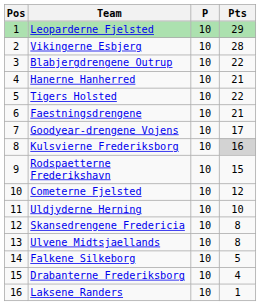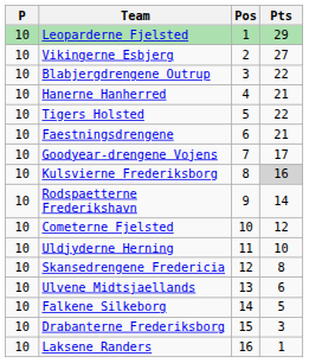 <table class="wikitable" style="font-size: 100%">
 <tr>
+<th width=30>P</th>
+<th width=200>Team</th>
 <th width=20>Pos</th>
-<th width=200>Team</th>
-<th width=30>P</th>
 <th width=40>Pts</th>
 </tr>
 <tr align=center style="background:#ACE1AF;">
+<td>10</td>
+<td align="left"><a href='#'>Leoparderne Fjelsted</a></td>
 <td>1</td>
-<td align="left"><a href='#'>Leoparderne Fjelsted</a></td>
-<td>10</td>
 <td>29</td>
 </tr>
 <tr align=center>
+<td>10</td>
+<td align="left"><a href='#'>Vikingerne Esbjerg</a></td>
 <td>2</td>
-<td align="left"><a href='#'>Vikingerne Esbjerg</a></td>
-<td>10</td>
-<td>28</td>
+<td>27</td>
 </tr>
 <tr align=center>
+<td>10</td>
+<td align="left"><a href='#'>Blabjergdrengene Outrup</a></td>
 <td>3</td>
-<td align="left"><a href='#'>Blabjergdrengene Outrup</a></td>
-<td>10</td>
 <td>22</td>
 </tr>
 <tr align=center>
+<td>10</td>
+<td align="left"><a href='#'>Hanerne Hanherred</a></td>
 <td>4</td>
-<td align="left"><a href='#'>Hanerne Hanherred</a></td>
-<td>10</td>
 <td>21</td>
 </tr>
 <tr align=center>
+<td>10</td>
+<td align="left"><a href='#'>Tigers Holsted</a></td>
 <td>5</td>
-<td align="left"><a href='#'>Tigers Holsted</a></td>
-<td>10</td>
 <td>22</td>
 </tr>
 <tr align=center>
+<td>10</td>
+<td align="left"><a href='#'>Faestningsdrengene</a></td>
 <td>6</td>
-<td align="left"><a href='#'>Faestningsdrengene</a></td>
-<td>10</td>
 <td>21</td>
 </tr>
 <tr align=center>
+<td>10</td>
+<td align="left"><a href='#'>Goodyear-drengene Vojens</a></td>
 <td>7</td>
-<td align="left"><a href='#'>Goodyear-drengene Vojens</a></td>
-<td>10</td>
 <td>17</td>
 </tr>
 <tr align=center>
+<td>10</td>
+<td align="left"><a href='#'>Kulsvierne Frederiksborg</a></td>
 <td>8</td>
-<td align="left"><a href='#'>Kulsvierne Frederiksborg</a></td>
-<td>10</td>
 <td style="background: lightgrey;">16</td>
 </tr>
 <tr align=center>
+<td>10</td>
+<td align="left"><a href='#'>Rodspaetterne Frederikshavn</a></td>
 <td>9</td>
-<td align="left"><a href='#'>Rodspaetterne Frederikshavn</a></td>
-<td>10</td>
-<td>15</td>
+<td>14</td>
 </tr>
 <tr align=center>
 <td>10</td>
 <td align="left"><a href='#'>Cometerne Fjelsted</a></td>
 <td>10</td>
 <td>12</td>
 </tr>
 <tr align=center>
+<td>10</td>
+<td align="left"><a href='#'>Uldjyderne Herning</a></td>
 <td>11</td>
-<td align="left"><a href='#'>Uldjyderne Herning</a></td>
-<td>10</td>
 <td>10</td>
 </tr>
 <tr align=center>
+<td>10</td>
+<td align="left"><a href='#'>Skansedrengene Fredericia</a></td>
 <td>12</td>
-<td align="left"><a href='#'>Skansedrengene Fredericia</a></td>
-<td>10</td>
 <td>8</td>
 </tr>
 <tr align=center>
+<td>10</td>
+<td align="left"><a href='#'>Ulvene Midtsjaellands</a></td>
 <td>13</td>
-<td align="left"><a href='#'>Ulvene Midtsjaellands</a></td>
-<td>10</td>
-<td>8</td>
+<td>6</td>
 </tr>
 <tr align=center>
+<td>10</td>
+<td align="left"><a href='#'>Falkene Silkeborg</a></td>
 <td>14</td>
-<td align="left"><a href='#'>Falkene Silkeborg</a></td>
-<td>10</td>
 <td>5</td>
 </tr>
 <tr align=center>
+<td>10</td>
+<td align="left"><a href='#'>Drabanterne Frederiksborg</a></td>
 <td>15</td>
-<td align="left"><a href='#'>Drabanterne Frederiksborg</a></td>
-<td>10</td>
-<td>4</td>
+<td>3</td>
 </tr>
 <tr align=center>
+<td>10</td>
+<td align="left"><a href='#'>Laksene Randers</a></td>
 <td>16</td>
-<td align="left"><a href='#'>Laksene Randers</a></td>
-<td>10</td>
 <td>1</td>
 </tr>
 </table>
